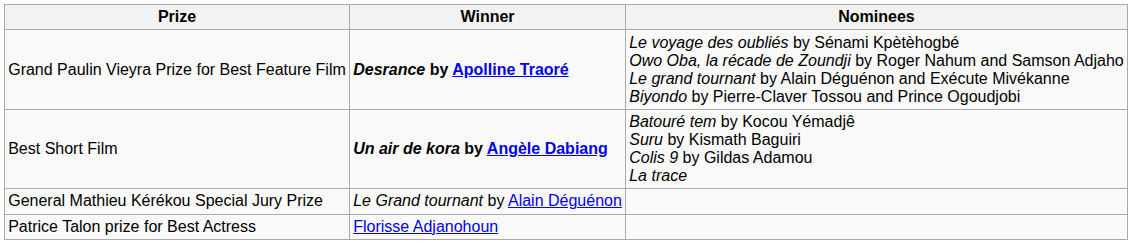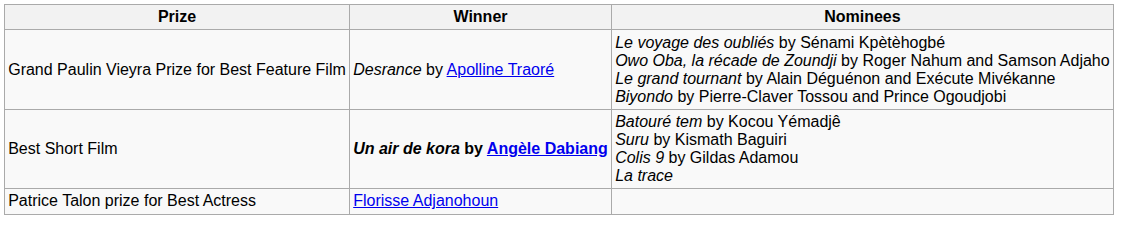 <table class="wikitable">
 <tr>
 <th>Prize</th>
 <th>Winner</th>
 <th>Nominees</th>
 </tr>
 <tr>
 <td>Grand Paulin Vieyra Prize for Best Feature Film</td>
-<td><strong><em>Desrance</em> by <a href='#'>Apolline Traoré</a></strong></td>
+<td><em>Desrance</em> by <a href='#'>Apolline Traoré</a></td>
 <td><em>Le voyage des oubliés</em> by Sénami Kpètèhogbé<br><em>Owo Oba, la récade de Zoundji</em> by Roger Nahum and Samson Adjaho<br><em>Le grand tournant</em> by Alain Déguénon and Exécute Mivékanne<br><em>Biyondo</em> by Pierre-Claver Tossou and Prince Ogoudjobi</td>
 </tr>
 <tr>
 <td>Best Short Film</td>
 <td><strong><em>Un air de kora</em> by <a href='#'>Angèle Dabiang</a></strong></td>
 <td><em>Batouré tem</em> by Kocou Yémadjê<br><em>Suru</em> by Kismath Baguiri<br><em>Colis 9</em> by Gildas Adamou<br><em>La trace</em></td>
 </tr>
 <tr>
-<td>General Mathieu Kérékou Special Jury Prize</td>
-<td><em>Le Grand tournant</em> by <a href='#'>Alain Déguénon</a></td>
-<td></td>
-</tr>
-<tr>
 <td>Patrice Talon prize for Best Actress</td>
 <td><a href='#'>Florisse Adjanohoun</a></td>
 <td></td>
 </tr>
 </table>
